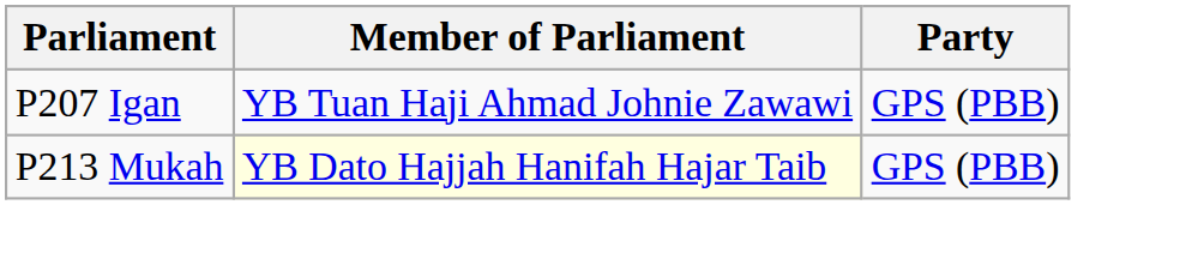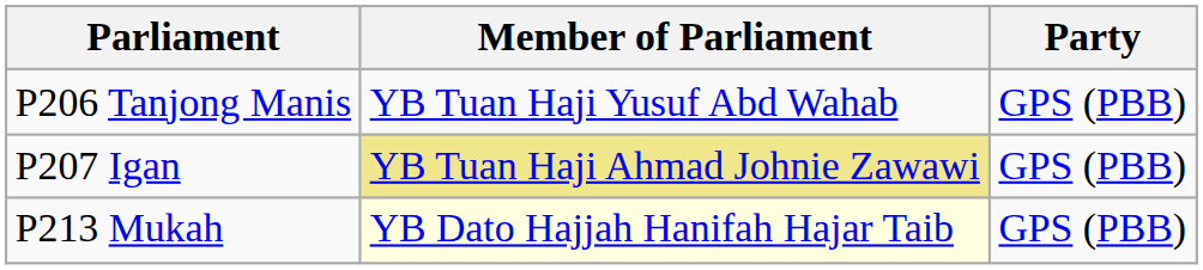 <table class="wikitable">
 <tr>
 <th>Parliament</th>
 <th>Member of Parliament</th>
 <th>Party</th>
 </tr>
 <tr>
+<td>P206 <a href='#'>Tanjong Manis</a></td>
+<td><a href='#'>YB Tuan Haji Yusuf Abd Wahab</a></td>
+<td><a href='#'>GPS</a> (<a href='#'>PBB</a>)</td>
+</tr>
+<tr>
 <td>P207 <a href='#'>Igan</a></td>
-<td><a href='#'>YB Tuan Haji Ahmad Johnie Zawawi</a></td>
+<td style="background: khaki;"><a href='#'>YB Tuan Haji Ahmad Johnie Zawawi</a></td>
 <td><a href='#'>GPS</a> (<a href='#'>PBB</a>)</td>
 </tr>
 <tr>
 <td>P213 <a href='#'>Mukah</a></td>
 <td style="background: lightyellow;"><a href='#'>YB Dato Hajjah Hanifah Hajar Taib</a></td>
 <td><a href='#'>GPS</a> (<a href='#'>PBB</a>)</td>
 </tr>
 </table>
